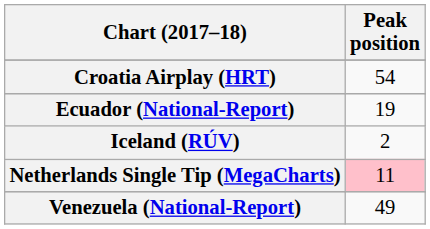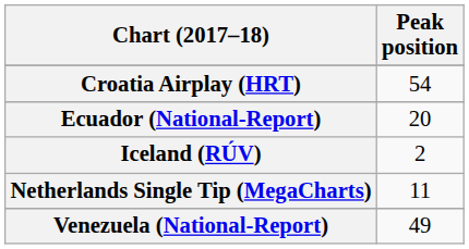 <table class="wikitable sortable plainrowheaders" style="text-align:center">
 <tr>
 <th>Chart (2017–18)</th>
 <th>Peak<br>position</th>
 </tr>
 <tr>
 </tr>
 <tr>
 </tr>
 <tr>
 </tr>
 <tr>
 </tr>
 <tr>
 </tr>
 <tr>
 <th scope="row">Croatia Airplay (<a href='#'>HRT</a>)</th>
 <td>54</td>
 </tr>
 <tr>
 </tr>
 <tr>
 </tr>
 <tr>
 <th scope="row">Ecuador (<a href='#'>National-Report</a>)</th>
-<td>19</td>
+<td>20</td>
 </tr>
 <tr>
 <th scope="row">Iceland (<a href='#'>RÚV</a>)</th>
 <td>2</td>
 </tr>
 <tr>
 <th scope="row">Netherlands Single Tip (<a href='#'>MegaCharts</a>)</th>
-<td style="background: pink;">11</td>
+<td>11</td>
 </tr>
 <tr>
 </tr>
 <tr>
 </tr>
 <tr>
 </tr>
 <tr>
 </tr>
 <tr>
 </tr>
 <tr>
 </tr>
 <tr>
 <th scope="row">Venezuela (<a href='#'>National-Report</a>)</th>
 <td>49</td>
 </tr>
 </table>
